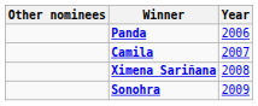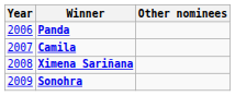 <table class="wikitable">
 <tr>
+<th>Year</th>
+<th>Winner</th>
 <th>Other nominees</th>
-<th>Winner</th>
-<th>Year</th>
 </tr>
 <tr>
+<td><a href='#'>2006</a></td>
+<td><strong><a href='#'>Panda</a></strong></td>
 <td></td>
-<td><strong><a href='#'>Panda</a></strong></td>
-<td><a href='#'>2006</a></td>
 </tr>
 <tr>
+<td><a href='#'>2007</a></td>
+<td><strong><a href='#'>Camila</a></strong></td>
 <td></td>
-<td><strong><a href='#'>Camila</a></strong></td>
-<td><a href='#'>2007</a></td>
 </tr>
 <tr>
+<td><a href='#'>2008</a></td>
+<td><strong><a href='#'>Ximena Sariñana</a></strong></td>
 <td></td>
-<td><strong><a href='#'>Ximena Sariñana</a></strong></td>
-<td><a href='#'>2008</a></td>
 </tr>
 <tr>
+<td><a href='#'>2009</a></td>
+<td><strong><a href='#'>Sonohra</a></strong></td>
 <td></td>
-<td><strong><a href='#'>Sonohra</a></strong></td>
-<td><a href='#'>2009</a></td>
 </tr>
 </table>
